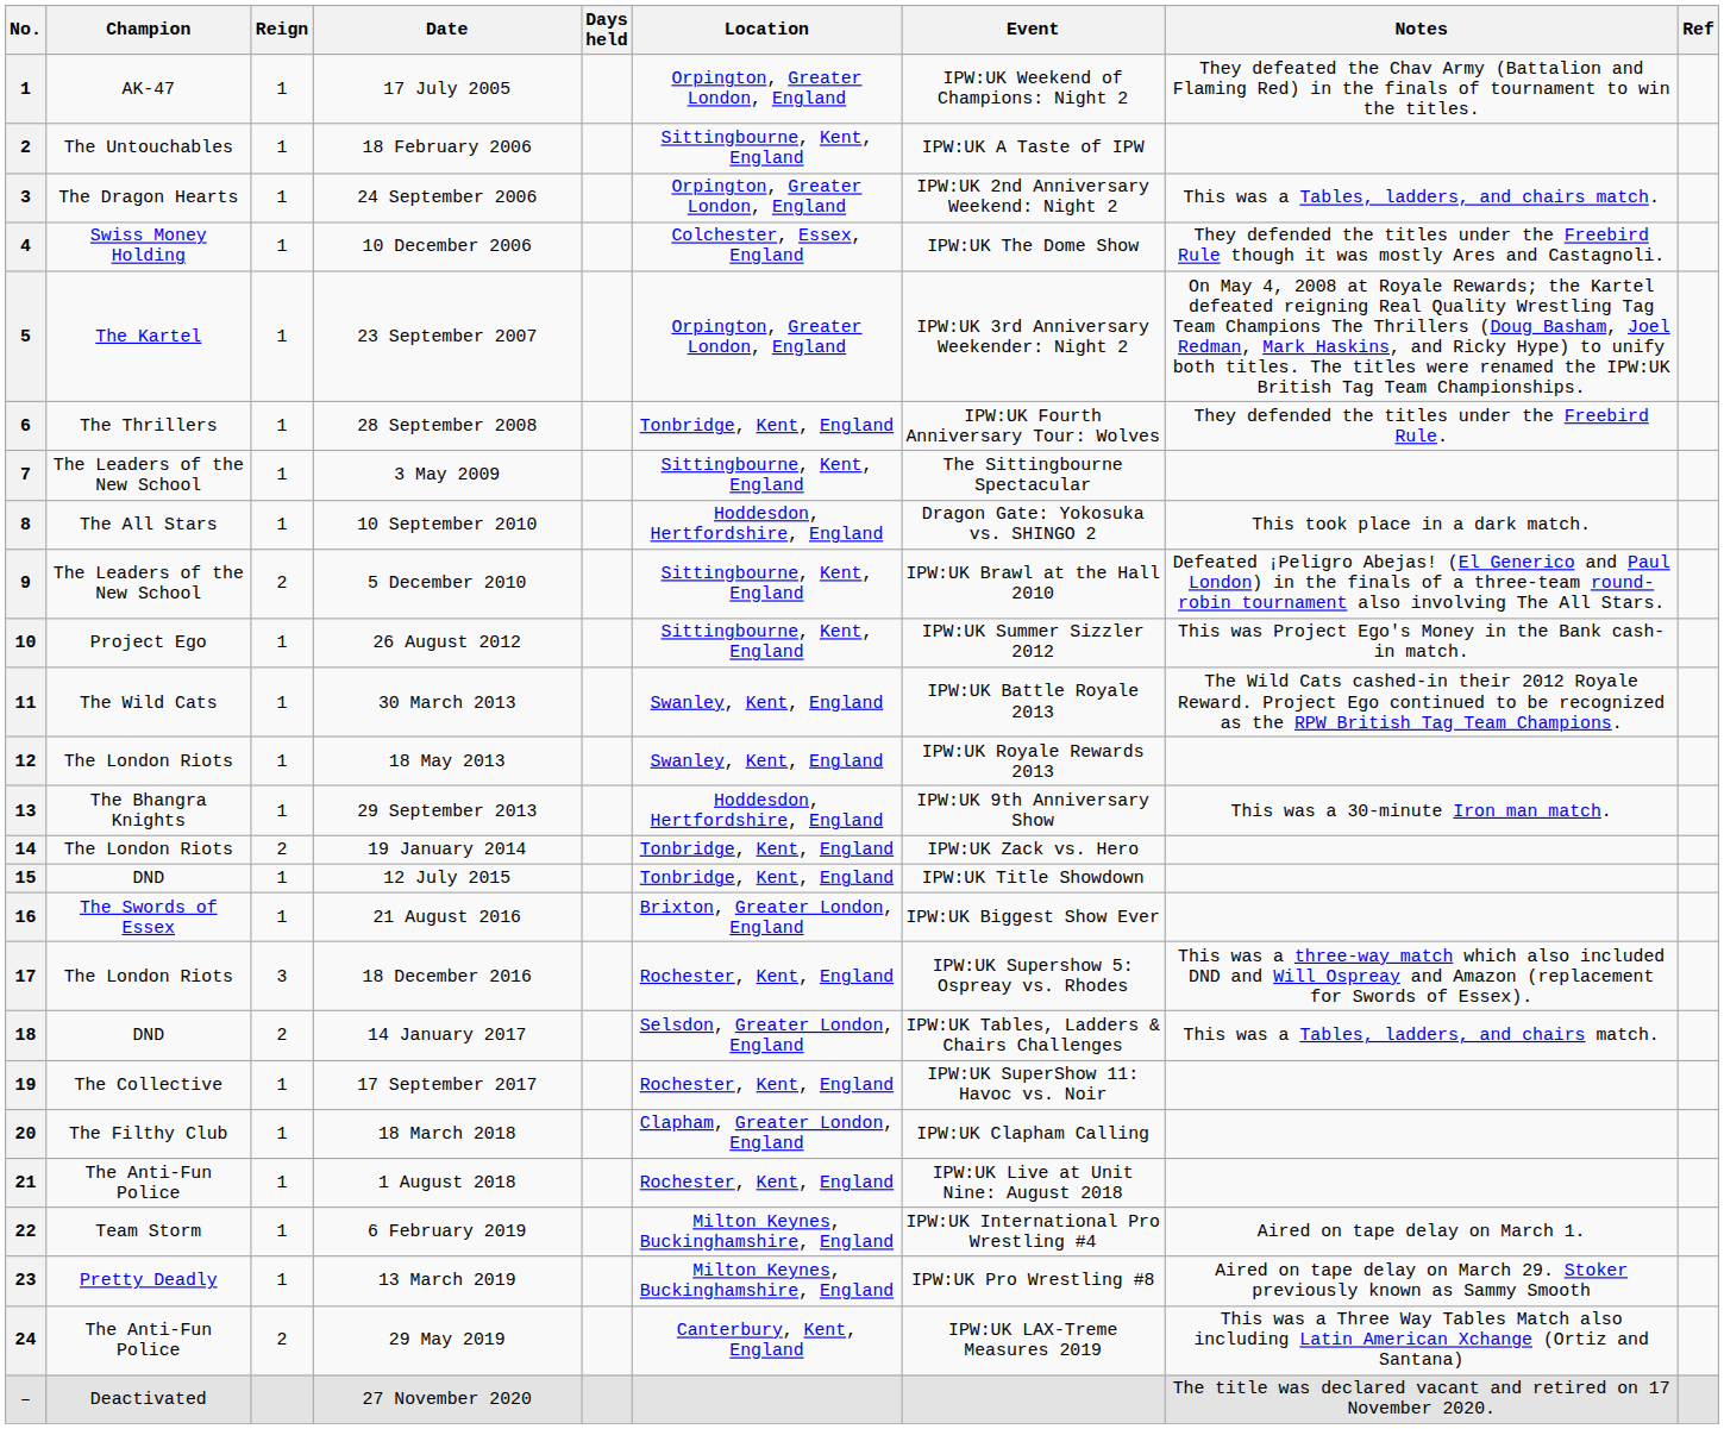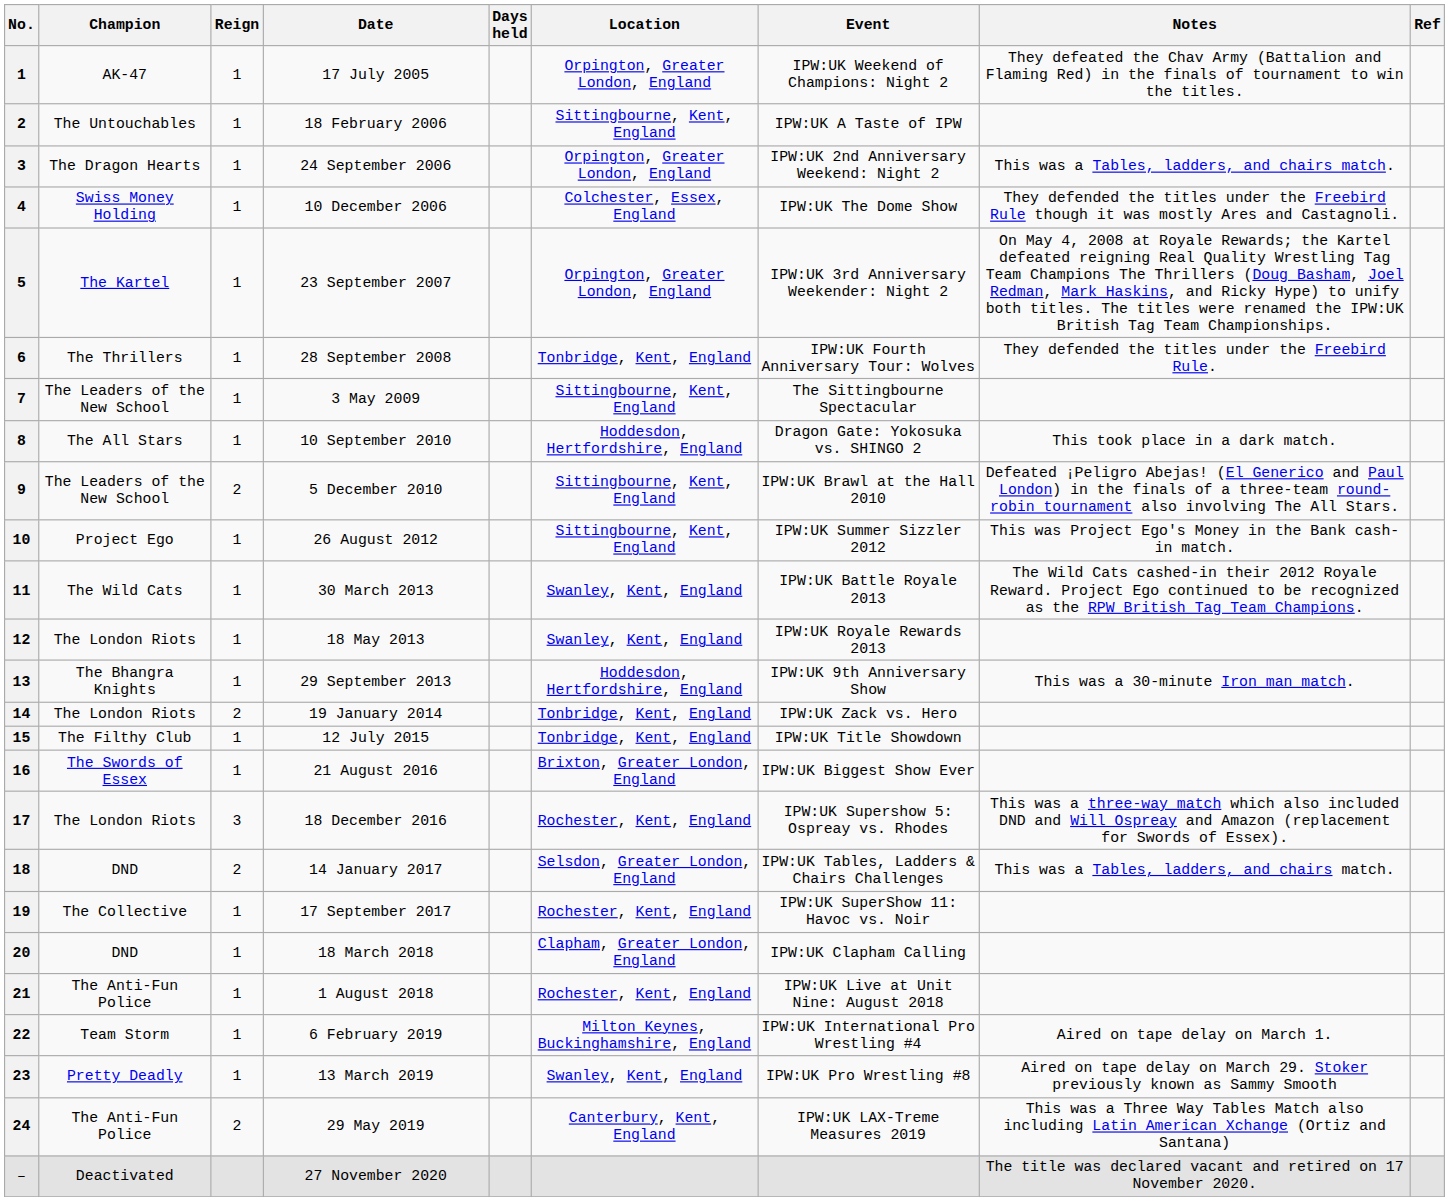 <table class="wikitable sortable" style="text-align: center" width=100%>
 <tr>
 <th width=0 data-sort-type="number">No.</th>
 <th width=13%>Champion</th>
 <th width=0 data-sort-type="number">Reign</th>
 <th width=18%>Date</th>
 <th width=0 data-sort-type="number">Days held</th>
 <th width=17%>Location</th>
 <th width=17%>Event</th>
 <th width=45% class="unsortable">Notes</th>
 <th width=17%>Ref</th>
 </tr>
 <tr>
 <th>1</th>
 <td>AK-47<br> </td>
 <td>1</td>
 <td>17 July 2005</td>
 <td></td>
 <td><a href='#'>Orpington</a>, <a href='#'>Greater London</a>, <a href='#'>England</a></td>
 <td>IPW:UK Weekend of Champions: Night 2</td>
 <td>They defeated the Chav Army (Battalion and Flaming Red) in the finals of tournament to win the titles.</td>
 <td></td>
 </tr>
 <tr>
 <th>2</th>
 <td>The Untouchables<br> </td>
 <td>1</td>
 <td>18 February 2006</td>
 <td></td>
 <td><a href='#'>Sittingbourne</a>, <a href='#'>Kent</a>, <a href='#'>England</a></td>
 <td>IPW:UK A Taste of IPW</td>
 <td></td>
 <td></td>
 </tr>
 <tr>
 <th>3</th>
 <td>The Dragon Hearts<br> </td>
 <td>1</td>
 <td>24 September 2006</td>
 <td></td>
 <td><a href='#'>Orpington</a>, <a href='#'>Greater London</a>, <a href='#'>England</a></td>
 <td>IPW:UK 2nd Anniversary Weekend: Night 2</td>
 <td>This was a <a href='#'>Tables, ladders, and chairs match</a>.</td>
 <td></td>
 </tr>
 <tr>
 <th>4</th>
 <td><a href='#'>Swiss Money Holding</a><br> </td>
 <td>1</td>
 <td>10 December 2006</td>
 <td></td>
 <td><a href='#'>Colchester</a>, <a href='#'>Essex</a>, <a href='#'>England</a></td>
 <td>IPW:UK The Dome Show</td>
 <td>They defended the titles under the <a href='#'>Freebird Rule</a> though it was mostly Ares and Castagnoli.</td>
 <td></td>
 </tr>
 <tr>
 <th>5</th>
 <td><a href='#'>The Kartel</a><br> </td>
 <td>1</td>
 <td>23 September 2007</td>
 <td></td>
 <td><a href='#'>Orpington</a>, <a href='#'>Greater London</a>, <a href='#'>England</a></td>
 <td>IPW:UK 3rd Anniversary Weekender: Night 2</td>
 <td>On May 4, 2008 at Royale Rewards; the Kartel defeated reigning Real Quality Wrestling Tag Team Champions The Thrillers (<a href='#'>Doug Basham</a>, <a href='#'>Joel Redman</a>, <a href='#'>Mark Haskins</a>, and Ricky Hype) to unify both titles.  The titles were renamed the IPW:UK British Tag Team Championships.</td>
 <td></td>
 </tr>
 <tr>
 <th>6</th>
 <td>The Thrillers<br> </td>
 <td>1</td>
 <td>28 September 2008</td>
 <td></td>
 <td><a href='#'>Tonbridge</a>, <a href='#'>Kent</a>, <a href='#'>England</a></td>
 <td>IPW:UK Fourth Anniversary Tour: Wolves</td>
 <td>They defended the titles under the <a href='#'>Freebird Rule</a>.</td>
 <td></td>
 </tr>
 <tr>
 <th>7</th>
 <td>The Leaders of the New School<br> </td>
 <td>1</td>
 <td>3 May 2009</td>
 <td></td>
 <td><a href='#'>Sittingbourne</a>, <a href='#'>Kent</a>, <a href='#'>England</a></td>
 <td>The Sittingbourne Spectacular</td>
 <td></td>
 <td></td>
 </tr>
 <tr>
 <th>8</th>
 <td>The All Stars<br> </td>
 <td>1</td>
 <td>10 September 2010</td>
 <td></td>
 <td><a href='#'>Hoddesdon</a>, <a href='#'>Hertfordshire</a>, <a href='#'>England</a></td>
 <td>Dragon Gate: Yokosuka vs. SHINGO 2</td>
 <td>This took place in a dark match.</td>
 <td></td>
 </tr>
 <tr>
 <th>9</th>
 <td>The Leaders of the New School<br> </td>
 <td>2</td>
 <td>5 December 2010</td>
 <td></td>
 <td><a href='#'>Sittingbourne</a>, <a href='#'>Kent</a>, <a href='#'>England</a></td>
 <td>IPW:UK Brawl at the Hall 2010</td>
 <td>Defeated ¡Peligro Abejas! (<a href='#'>El Generico</a> and <a href='#'>Paul London</a>) in the finals of a three-team <a href='#'>round-robin tournament</a> also involving The All Stars.</td>
 <td></td>
 </tr>
 <tr>
 <th>10</th>
 <td>Project Ego<br> </td>
 <td>1</td>
 <td>26 August 2012</td>
 <td></td>
 <td><a href='#'>Sittingbourne</a>, <a href='#'>Kent</a>, <a href='#'>England</a></td>
 <td>IPW:UK Summer Sizzler 2012</td>
 <td>This was Project Ego's Money in the Bank cash-in match.</td>
 <td></td>
 </tr>
 <tr>
 <th>11</th>
 <td>The Wild Cats<br> </td>
 <td>1</td>
 <td>30 March 2013</td>
 <td></td>
 <td><a href='#'>Swanley</a>, <a href='#'>Kent</a>, <a href='#'>England</a></td>
 <td>IPW:UK Battle Royale 2013</td>
 <td>The Wild Cats cashed-in their 2012 Royale Reward.  Project Ego continued to be recognized as the <a href='#'>RPW British Tag Team Champions</a>.</td>
 <td></td>
 </tr>
 <tr>
 <th>12</th>
 <td>The London Riots<br> </td>
 <td>1</td>
 <td>18 May 2013</td>
 <td></td>
 <td><a href='#'>Swanley</a>, <a href='#'>Kent</a>, <a href='#'>England</a></td>
 <td>IPW:UK Royale Rewards 2013</td>
 <td></td>
 <td></td>
 </tr>
 <tr>
 <th>13</th>
 <td>The Bhangra Knights<br> </td>
 <td>1</td>
 <td>29 September 2013</td>
 <td></td>
 <td><a href='#'>Hoddesdon</a>, <a href='#'>Hertfordshire</a>, <a href='#'>England</a></td>
 <td>IPW:UK 9th Anniversary Show</td>
 <td>This was a 30-minute <a href='#'>Iron man match</a>.</td>
 <td></td>
 </tr>
 <tr>
 <th>14</th>
 <td>The London Riots<br> </td>
 <td>2</td>
 <td>19 January 2014</td>
 <td></td>
 <td><a href='#'>Tonbridge</a>, <a href='#'>Kent</a>, <a href='#'>England</a></td>
 <td>IPW:UK Zack vs. Hero</td>
 <td></td>
 <td></td>
 </tr>
 <tr>
 <th>15</th>
-<td>DND<br> </td>
+<td>The Filthy Club<br> </td>
 <td>1</td>
 <td>12 July 2015</td>
 <td></td>
 <td><a href='#'>Tonbridge</a>, <a href='#'>Kent</a>, <a href='#'>England</a></td>
 <td>IPW:UK Title Showdown</td>
 <td></td>
 <td></td>
 </tr>
 <tr>
 <th>16</th>
 <td><a href='#'>The Swords of Essex</a><br> </td>
 <td>1</td>
 <td>21 August 2016</td>
 <td></td>
 <td><a href='#'>Brixton</a>, <a href='#'>Greater London</a>, <a href='#'>England</a></td>
 <td>IPW:UK Biggest Show Ever</td>
 <td></td>
 <td></td>
 </tr>
 <tr>
 <th>17</th>
 <td>The London Riots<br> </td>
 <td>3</td>
 <td>18 December 2016</td>
 <td></td>
 <td><a href='#'>Rochester</a>, <a href='#'>Kent</a>, <a href='#'>England</a></td>
 <td>IPW:UK Supershow 5: Ospreay vs. Rhodes</td>
 <td>This was a <a href='#'>three-way match</a> which also included DND and <a href='#'>Will Ospreay</a> and Amazon (replacement for Swords of Essex).</td>
 <td></td>
 </tr>
 <tr>
 <th>18</th>
 <td>DND<br> </td>
 <td>2</td>
 <td>14 January 2017</td>
 <td></td>
 <td><a href='#'>Selsdon</a>, <a href='#'>Greater London</a>, <a href='#'>England</a></td>
 <td>IPW:UK Tables, Ladders & Chairs Challenges</td>
 <td>This was a <a href='#'>Tables, ladders, and chairs</a> match.</td>
 <td></td>
 </tr>
 <tr>
 <th>19</th>
 <td>The Collective<br> </td>
 <td>1</td>
 <td>17 September 2017</td>
 <td></td>
 <td><a href='#'>Rochester</a>, <a href='#'>Kent</a>, <a href='#'>England</a></td>
 <td>IPW:UK SuperShow 11: Havoc vs. Noir</td>
 <td></td>
 <td></td>
 </tr>
 <tr>
 <th>20</th>
-<td>The Filthy Club<br> </td>
+<td>DND<br> </td>
 <td>1</td>
 <td>18 March 2018</td>
 <td></td>
 <td><a href='#'>Clapham</a>, <a href='#'>Greater London</a>, <a href='#'>England</a></td>
 <td>IPW:UK Clapham Calling</td>
 <td></td>
 <td></td>
 </tr>
 <tr>
 <th>21</th>
 <td>The Anti-Fun Police<br> </td>
 <td>1</td>
 <td>1 August 2018</td>
 <td></td>
 <td><a href='#'>Rochester</a>, <a href='#'>Kent</a>, <a href='#'>England</a></td>
 <td>IPW:UK Live at Unit Nine: August 2018</td>
 <td></td>
 <td></td>
 </tr>
 <tr>
 <th>22</th>
 <td>Team Storm<br> </td>
 <td>1</td>
 <td>6 February 2019</td>
 <td></td>
 <td><a href='#'>Milton Keynes</a>, <a href='#'>Buckinghamshire</a>, <a href='#'>England</a></td>
 <td>IPW:UK International Pro Wrestling #4</td>
 <td>Aired on tape delay on March 1.</td>
 <td></td>
 </tr>
 <tr>
 <th>23</th>
 <td><a href='#'>Pretty Deadly</a><br> </td>
 <td>1</td>
 <td>13 March 2019</td>
 <td></td>
-<td><a href='#'>Milton Keynes</a>, <a href='#'>Buckinghamshire</a>, <a href='#'>England</a></td>
+<td><a href='#'>Swanley</a>, <a href='#'>Kent</a>, <a href='#'>England</a></td>
 <td>IPW:UK Pro Wrestling #8</td>
 <td>Aired on tape delay on March 29. <a href='#'>Stoker</a> previously known as Sammy Smooth</td>
 <td></td>
 </tr>
 <tr>
 <th>24</th>
 <td>The Anti-Fun Police<br> </td>
 <td>2</td>
 <td>29 May 2019</td>
 <td></td>
 <td><a href='#'>Canterbury</a>, <a href='#'>Kent</a>, <a href='#'>England</a></td>
 <td>IPW:UK LAX-Treme Measures 2019</td>
 <td>This was a Three Way Tables Match also including <a href='#'>Latin American Xchange</a> (Ortiz and Santana)</td>
 <td></td>
 </tr>
 <tr style="background:#e3e3e3">
 <td>–</td>
 <td>Deactivated</td>
 <td></td>
 <td>27 November 2020</td>
 <td></td>
 <td></td>
 <td></td>
 <td>The title was declared vacant and retired on 17 November 2020.</td>
 <td></td>
 </tr>
 <tr>
 </tr>
 </table>
